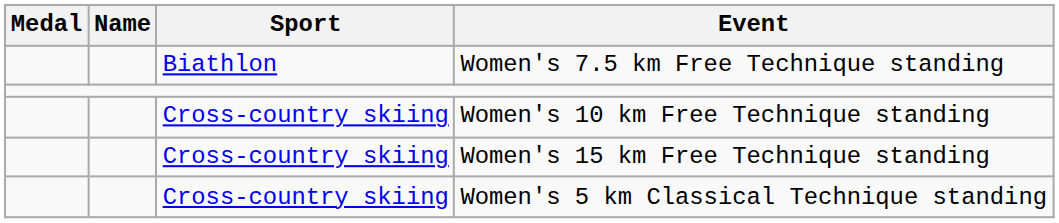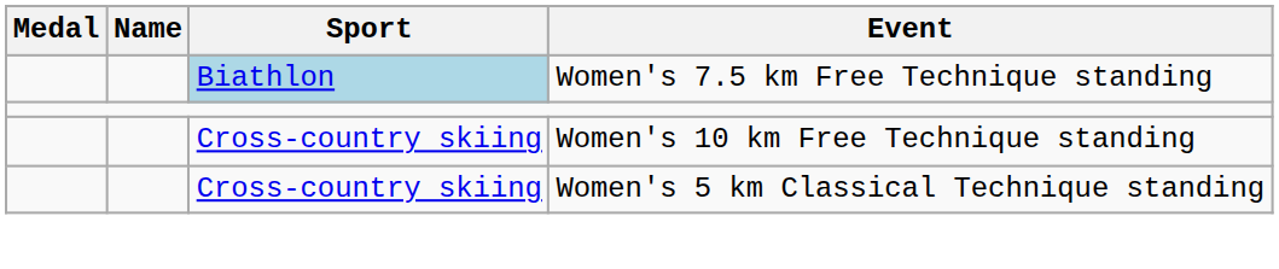 <table class="wikitable sortable" style="font-size:90%">
 <tr>
 <th>Medal</th>
 <th>Name</th>
 <th>Sport</th>
 <th>Event</th>
 </tr>
 <tr>
 <td></td>
 <td></td>
-<td><a href='#'>Biathlon</a></td>
+<td style="background: lightblue;"><a href='#'>Biathlon</a></td>
 <td>Women's 7.5 km Free Technique standing</td>
 </tr>
 <tr>
 <td colspan=4></td>
 </tr>
 <tr>
 <td></td>
 <td></td>
 <td><a href='#'>Cross-country skiing</a></td>
 <td>Women's 10 km Free Technique standing</td>
 </tr>
 <tr>
 <td></td>
 <td></td>
 <td><a href='#'>Cross-country skiing</a></td>
-<td>Women's 15 km Free Technique standing</td>
-</tr>
-<tr>
-<td></td>
-<td></td>
-<td><a href='#'>Cross-country skiing</a></td>
 <td>Women's 5 km Classical Technique standing</td>
 </tr>
 </table>
